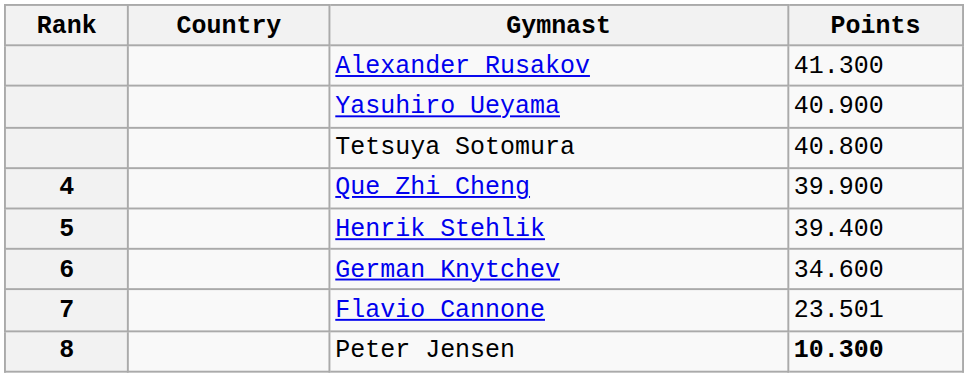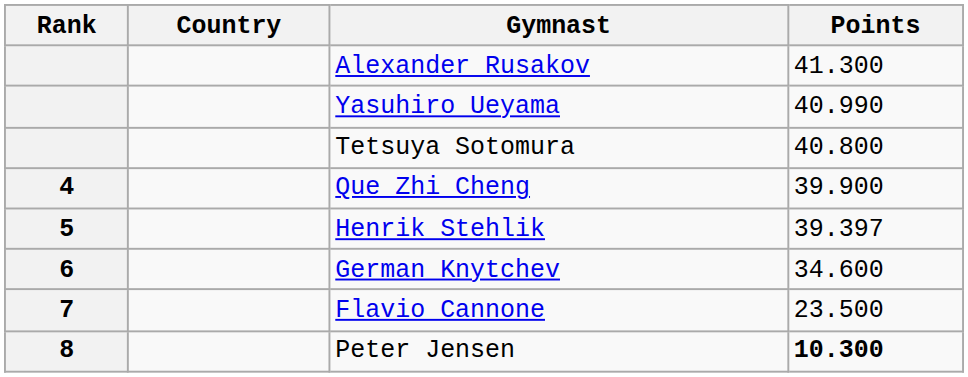 <table class="wikitable" width=500>
 <tr bgcolor="#efefef">
 <th>Rank</th>
 <th>Country</th>
 <th>Gymnast</th>
 <th>Points</th>
 </tr>
 <tr>
 <th></th>
 <td></td>
 <td><a href='#'>Alexander Rusakov</a></td>
 <td>41.300</td>
 </tr>
 <tr>
 <th></th>
 <td></td>
 <td><a href='#'>Yasuhiro Ueyama</a></td>
-<td>40.900</td>
+<td>40.990</td>
 </tr>
 <tr>
 <th></th>
 <td></td>
 <td>Tetsuya Sotomura</td>
 <td>40.800</td>
 </tr>
 <tr>
 <th>4</th>
 <td></td>
 <td><a href='#'>Que Zhi Cheng</a></td>
 <td>39.900</td>
 </tr>
 <tr>
 <th>5</th>
 <td></td>
 <td><a href='#'>Henrik Stehlik</a></td>
-<td>39.400</td>
+<td>39.397</td>
 </tr>
 <tr>
 <th>6</th>
 <td></td>
 <td><a href='#'>German Knytchev</a></td>
 <td>34.600</td>
 </tr>
 <tr>
 <th>7</th>
 <td></td>
 <td><a href='#'>Flavio Cannone</a></td>
-<td>23.501</td>
+<td>23.500</td>
 </tr>
 <tr>
 <th>8</th>
 <td></td>
 <td>Peter Jensen</td>
 <td><strong>10.300</strong></td>
 </tr>
 </table>
